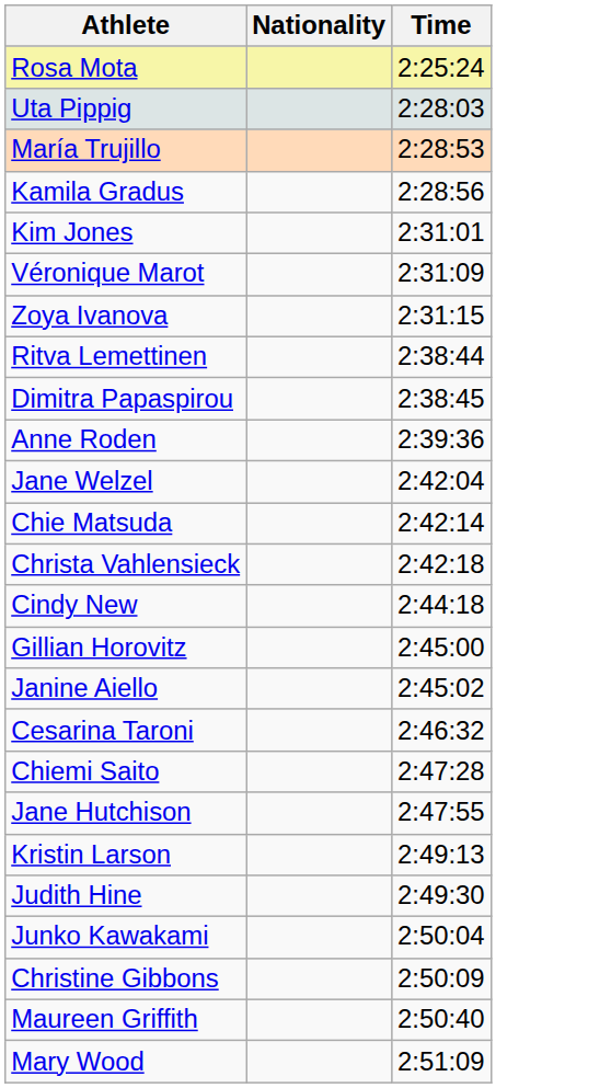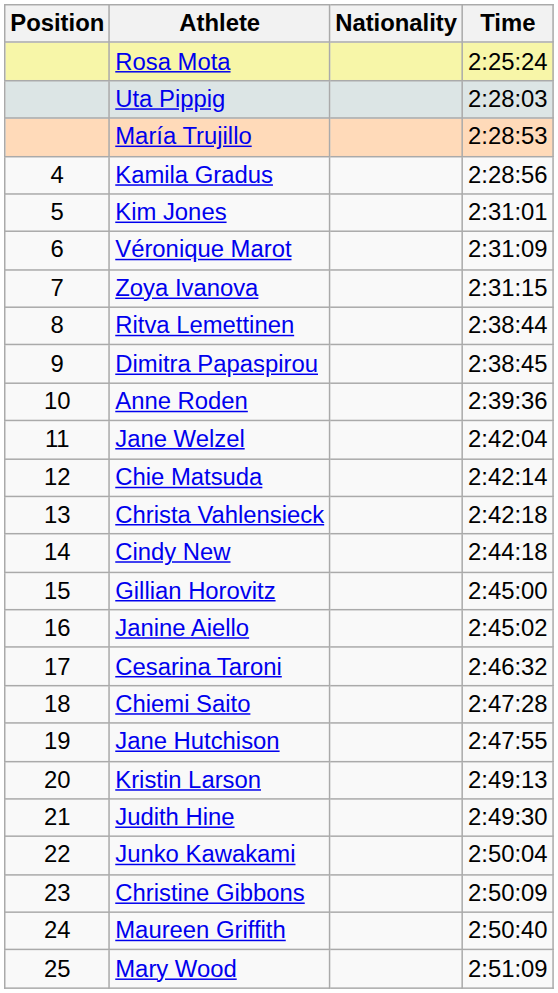 <table class="wikitable sortable">
 <tr>
+<th>Position</th>
 <th>Athlete</th>
 <th>Nationality</th>
 <th>Time</th>
 </tr>
 <tr bgcolor="#F7F6A8">
+<td align=center></td>
 <td><a href='#'>Rosa Mota</a></td>
 <td></td>
 <td>2:25:24</td>
 </tr>
 <tr bgcolor="#DCE5E5">
+<td align=center></td>
 <td><a href='#'>Uta Pippig</a></td>
 <td></td>
 <td>2:28:03</td>
 </tr>
 <tr bgcolor="#FFDAB9">
+<td align=center></td>
 <td><a href='#'>María Trujillo</a></td>
 <td></td>
 <td>2:28:53</td>
 </tr>
 <tr>
+<td align=center>4</td>
 <td><a href='#'>Kamila Gradus</a></td>
 <td></td>
 <td>2:28:56</td>
 </tr>
 <tr>
+<td align=center>5</td>
 <td><a href='#'>Kim Jones</a></td>
 <td></td>
 <td>2:31:01</td>
 </tr>
 <tr>
+<td align=center>6</td>
 <td><a href='#'>Véronique Marot</a></td>
 <td></td>
 <td>2:31:09</td>
 </tr>
 <tr>
+<td align=center>7</td>
 <td><a href='#'>Zoya Ivanova</a></td>
 <td></td>
 <td>2:31:15</td>
 </tr>
 <tr>
+<td align=center>8</td>
 <td><a href='#'>Ritva Lemettinen</a></td>
 <td></td>
 <td>2:38:44</td>
 </tr>
 <tr>
+<td align=center>9</td>
 <td><a href='#'>Dimitra Papaspirou</a></td>
 <td></td>
 <td>2:38:45</td>
 </tr>
 <tr>
+<td align=center>10</td>
 <td><a href='#'>Anne Roden</a></td>
 <td></td>
 <td>2:39:36</td>
 </tr>
 <tr>
+<td align=center>11</td>
 <td><a href='#'>Jane Welzel</a></td>
 <td></td>
 <td>2:42:04</td>
 </tr>
 <tr>
+<td align=center>12</td>
 <td><a href='#'>Chie Matsuda</a></td>
 <td></td>
 <td>2:42:14</td>
 </tr>
 <tr>
+<td align=center>13</td>
 <td><a href='#'>Christa Vahlensieck</a></td>
 <td></td>
 <td>2:42:18</td>
 </tr>
 <tr>
+<td align=center>14</td>
 <td><a href='#'>Cindy New</a></td>
 <td></td>
 <td>2:44:18</td>
 </tr>
 <tr>
+<td align=center>15</td>
 <td><a href='#'>Gillian Horovitz</a></td>
 <td></td>
 <td>2:45:00</td>
 </tr>
 <tr>
+<td align=center>16</td>
 <td><a href='#'>Janine Aiello</a></td>
 <td></td>
 <td>2:45:02</td>
 </tr>
 <tr>
+<td align=center>17</td>
 <td><a href='#'>Cesarina Taroni</a></td>
 <td></td>
 <td>2:46:32</td>
 </tr>
 <tr>
+<td align=center>18</td>
 <td><a href='#'>Chiemi Saito</a></td>
 <td></td>
 <td>2:47:28</td>
 </tr>
 <tr>
+<td align=center>19</td>
 <td><a href='#'>Jane Hutchison</a></td>
 <td></td>
 <td>2:47:55</td>
 </tr>
 <tr>
+<td align=center>20</td>
 <td><a href='#'>Kristin Larson</a></td>
 <td></td>
 <td>2:49:13</td>
 </tr>
 <tr>
+<td align=center>21</td>
 <td><a href='#'>Judith Hine</a></td>
 <td></td>
 <td>2:49:30</td>
 </tr>
 <tr>
+<td align=center>22</td>
 <td><a href='#'>Junko Kawakami</a></td>
 <td></td>
 <td>2:50:04</td>
 </tr>
 <tr>
+<td align=center>23</td>
 <td><a href='#'>Christine Gibbons</a></td>
 <td></td>
 <td>2:50:09</td>
 </tr>
 <tr>
+<td align=center>24</td>
 <td><a href='#'>Maureen Griffith</a></td>
 <td></td>
 <td>2:50:40</td>
 </tr>
 <tr>
+<td align=center>25</td>
 <td><a href='#'>Mary Wood</a></td>
 <td></td>
 <td>2:51:09</td>
 </tr>
 </table>
